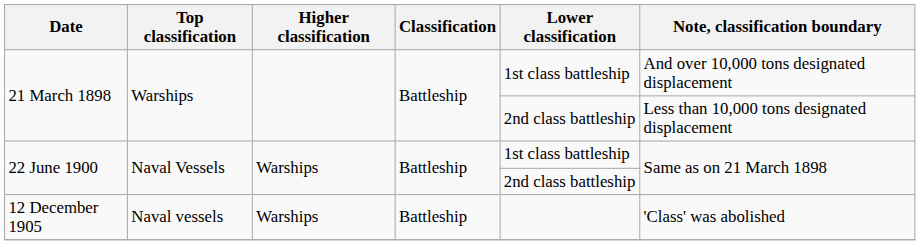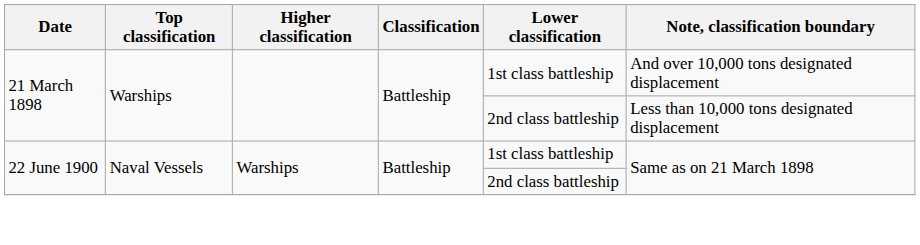 <table class="wikitable">
 <tr>
 <th>Date</th>
 <th>Top classification</th>
 <th>Higher classification</th>
 <th>Classification</th>
 <th>Lower classification</th>
 <th>Note, classification boundary</th>
 </tr>
 <tr>
 <td rowspan="2">21 March 1898</td>
 <td rowspan="2">Warships</td>
 <td rowspan="2"></td>
 <td rowspan="2">Battleship</td>
 <td>1st class battleship</td>
 <td>And over 10,000 tons designated displacement</td>
 </tr>
 <tr>
 <td>2nd class battleship</td>
 <td>Less than 10,000 tons designated displacement</td>
 </tr>
 <tr>
 <td rowspan="2">22 June 1900</td>
 <td rowspan="2">Naval Vessels</td>
 <td rowspan="2">Warships</td>
 <td rowspan="2">Battleship</td>
 <td>1st class battleship</td>
 <td rowspan="2">Same as on 21 March 1898</td>
 </tr>
 <tr>
 <td>2nd class battleship</td>
 </tr>
 <tr>
-<td>12 December 1905</td>
-<td>Naval vessels</td>
-<td>Warships</td>
-<td>Battleship</td>
-<td></td>
-<td>'Class' was abolished</td>
-</tr>
-<tr>
 </tr>
 </table>
